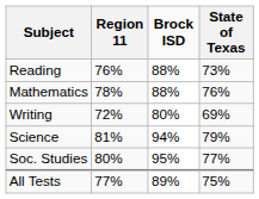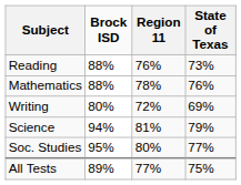 <table class="wikitable" style="float:right; margin-left: 15px; width: 285px;">
 <tr>
 <th>Subject</th>
+<th style="background:#fafafa;">Brock ISD</th>
 <th>Region 11</th>
-<th style="background:#fafafa;">Brock ISD</th>
 <th>State of Texas</th>
 </tr>
 <tr>
 <td>Reading</td>
+<td style="background:#fff;">88%</td>
 <td>76%</td>
-<td style="background:#fff;">88%</td>
 <td>73%</td>
 </tr>
 <tr>
 <td>Mathematics</td>
+<td style="background:#fff;">88%</td>
 <td>78%</td>
-<td style="background:#fff;">88%</td>
 <td>76%</td>
 </tr>
 <tr>
 <td>Writing</td>
+<td style="background:#fff;">80%</td>
 <td>72%</td>
-<td style="background:#fff;">80%</td>
 <td>69%</td>
 </tr>
 <tr>
 <td>Science</td>
+<td style="background:#fff;">94%</td>
 <td>81%</td>
-<td style="background:#fff;">94%</td>
 <td>79%</td>
 </tr>
 <tr>
 <td style="border-bottom:2px solid gray;">Soc. Studies</td>
+<td style="border-bottom:2px solid gray; background:#fff;">95%</td>
 <td style="border-bottom:2px solid gray;">80%</td>
-<td style="border-bottom:2px solid gray; background:#fff;">95%</td>
 <td style="border-bottom:2px solid gray;">77%</td>
 </tr>
 <tr>
 <td>All Tests</td>
+<td style="background:#fff;">89%</td>
 <td>77%</td>
-<td style="background:#fff;">89%</td>
 <td>75%</td>
 </tr>
 </table>
